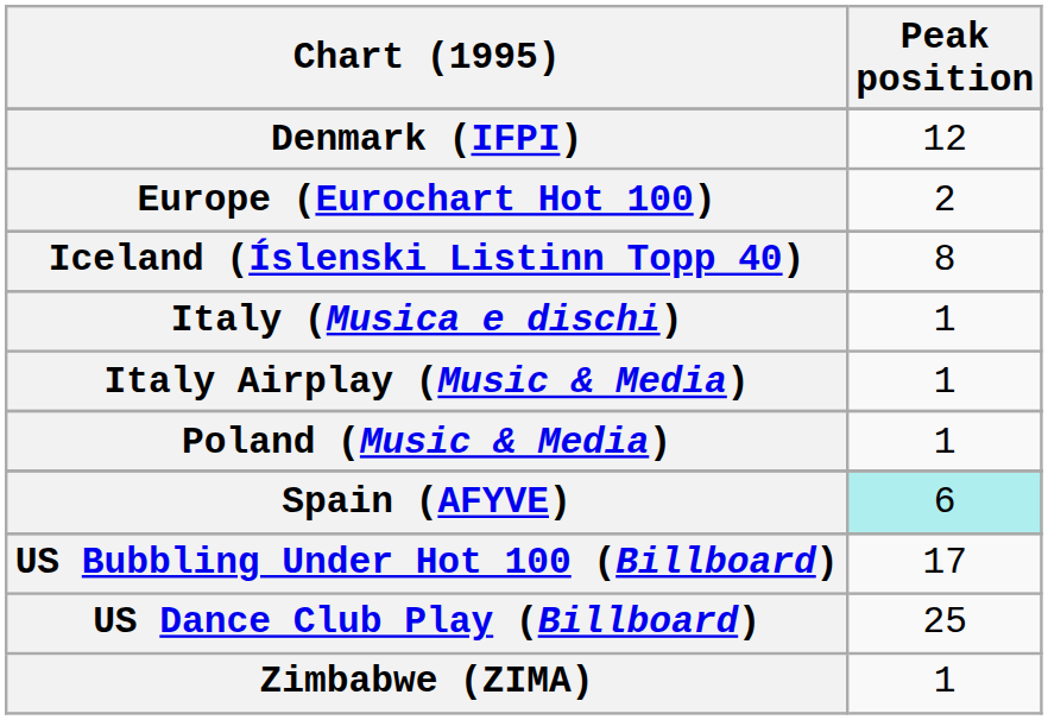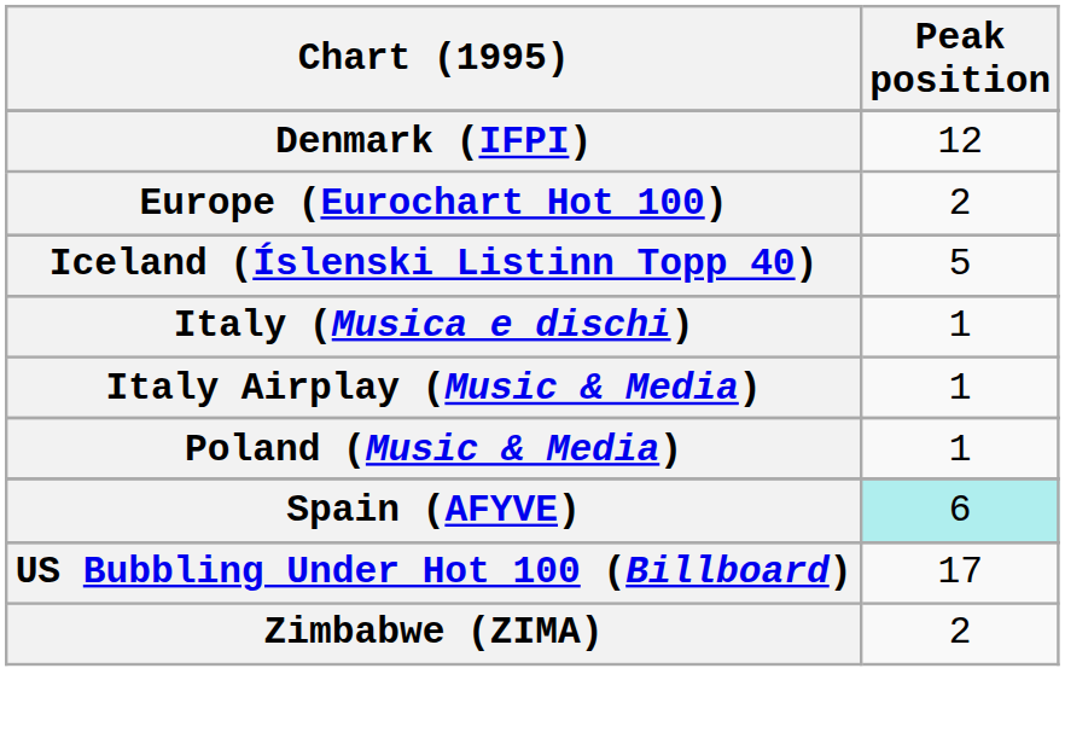 <table class="wikitable sortable plainrowheaders" style="text-align:center">
 <tr>
 <th>Chart (1995)</th>
 <th>Peak<br>position</th>
 </tr>
 <tr>
 </tr>
 <tr>
 </tr>
 <tr>
 </tr>
 <tr>
 </tr>
 <tr>
 <th scope="row">Denmark (<a href='#'>IFPI</a>)</th>
 <td>12</td>
 </tr>
 <tr>
 <th scope="row">Europe (<a href='#'>Eurochart Hot 100</a>)</th>
 <td>2</td>
 </tr>
 <tr>
 </tr>
 <tr>
 </tr>
 <tr>
 <th scope="row">Iceland (<a href='#'>Íslenski Listinn Topp 40</a>)</th>
-<td>8</td>
+<td>5</td>
 </tr>
 <tr>
 </tr>
 <tr>
 <th scope="row">Italy (<em><a href='#'>Musica e dischi</a></em>)</th>
 <td>1</td>
 </tr>
 <tr>
 <th scope="row">Italy Airplay (<em><a href='#'>Music & Media</a></em>)</th>
 <td>1</td>
 </tr>
 <tr>
 </tr>
 <tr>
 </tr>
 <tr>
 </tr>
 <tr>
 <th scope="row">Poland (<em><a href='#'>Music & Media</a></em>)</th>
 <td>1</td>
 </tr>
 <tr>
 </tr>
 <tr>
 <th scope="row">Spain (<a href='#'>AFYVE</a>)</th>
 <td style="background: paleturquoise;">6</td>
 </tr>
 <tr>
 </tr>
 <tr>
 </tr>
 <tr>
 </tr>
 <tr>
 <th scope="row">US <a href='#'>Bubbling Under Hot 100</a> (<em><a href='#'>Billboard</a></em>)</th>
 <td>17</td>
 </tr>
 <tr>
-<th scope="row">US <a href='#'>Dance Club Play</a> (<em><a href='#'>Billboard</a></em>)</th>
-<td>25</td>
-</tr>
-<tr>
 <th scope="row">Zimbabwe (ZIMA)</th>
-<td>1</td>
+<td>2</td>
 </tr>
 </table>
